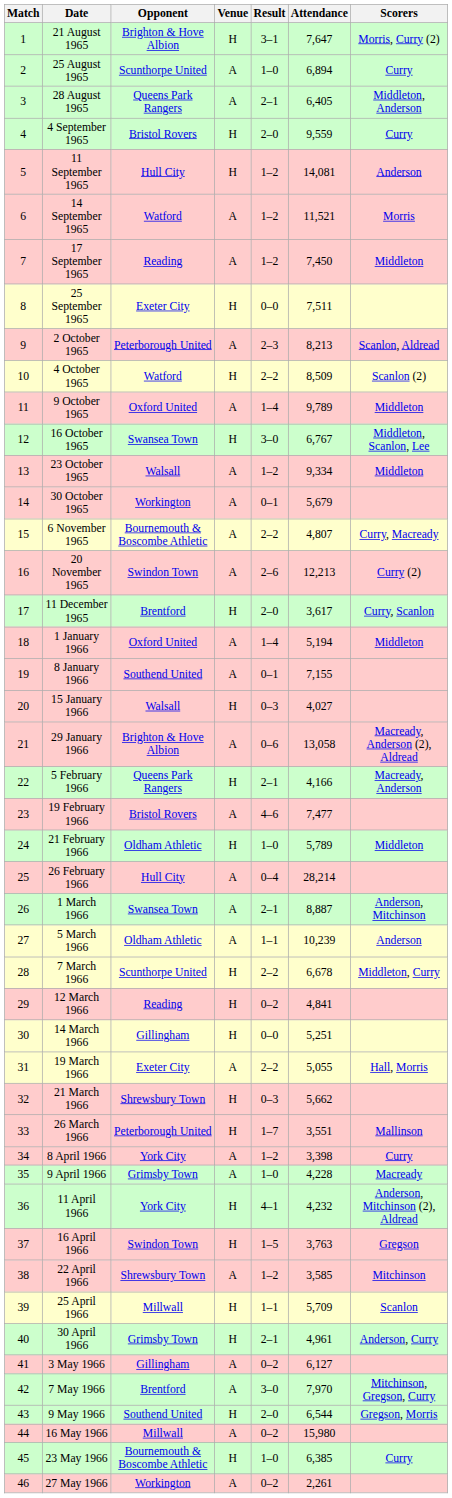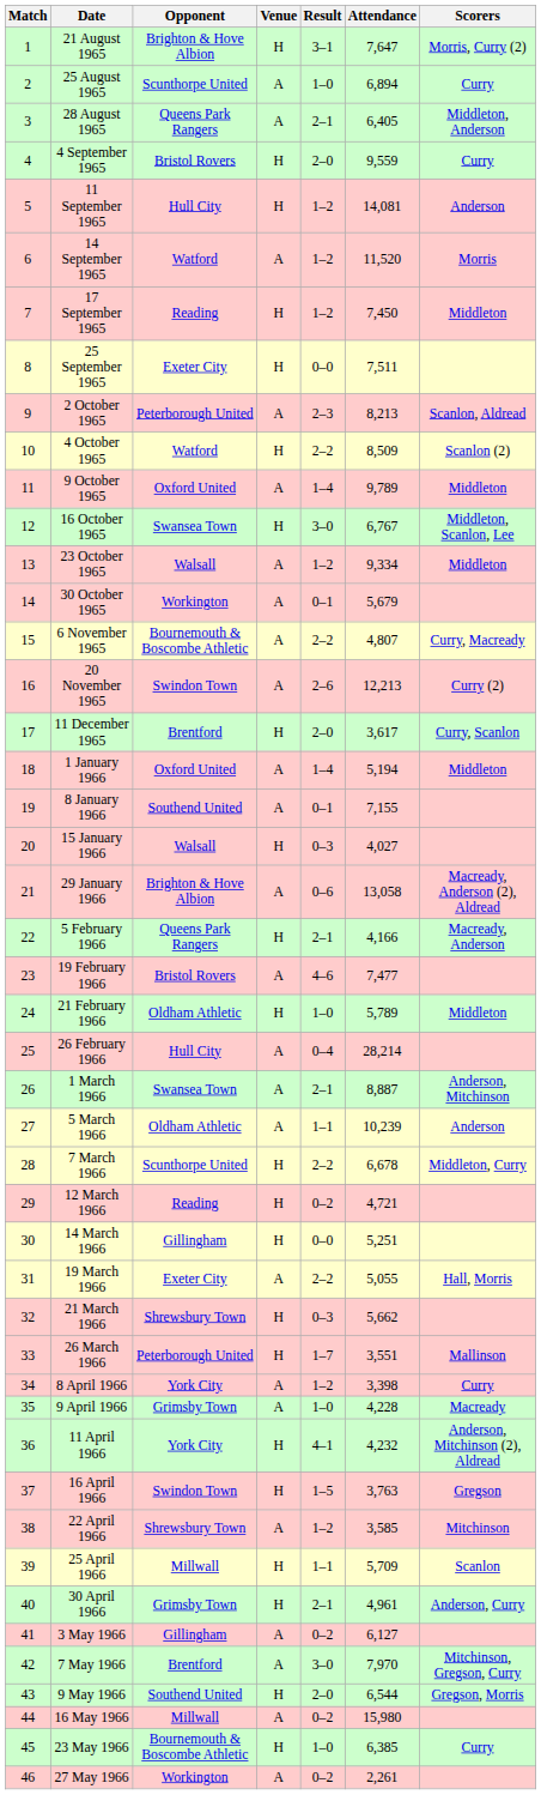 <table class="wikitable" style="font-size:100%; text-align:center">
 <tr>
 <th>Match</th>
 <th>Date</th>
 <th>Opponent</th>
 <th>Venue</th>
 <th>Result</th>
 <th>Attendance</th>
 <th>Scorers</th>
 </tr>
 <tr style="background: #CCFFCC;">
 <td>1</td>
 <td>21 August 1965</td>
 <td><a href='#'>Brighton & Hove Albion</a></td>
 <td>H</td>
 <td>3–1</td>
 <td>7,647</td>
 <td><a href='#'>Morris</a>, <a href='#'>Curry</a> (2)</td>
 </tr>
 <tr style="background: #CCFFCC;">
 <td>2</td>
 <td>25 August 1965</td>
 <td><a href='#'>Scunthorpe United</a></td>
 <td>A</td>
 <td>1–0</td>
 <td>6,894</td>
 <td><a href='#'>Curry</a></td>
 </tr>
 <tr style="background: #CCFFCC;">
 <td>3</td>
 <td>28 August 1965</td>
 <td><a href='#'>Queens Park Rangers</a></td>
 <td>A</td>
 <td>2–1</td>
 <td>6,405</td>
 <td><a href='#'>Middleton</a>, <a href='#'>Anderson</a></td>
 </tr>
 <tr style="background: #CCFFCC;">
 <td>4</td>
 <td>4 September 1965</td>
 <td><a href='#'>Bristol Rovers</a></td>
 <td>H</td>
 <td>2–0</td>
 <td>9,559</td>
 <td><a href='#'>Curry</a></td>
 </tr>
 <tr style="background: #FFCCCC;">
 <td>5</td>
 <td>11 September 1965</td>
 <td><a href='#'>Hull City</a></td>
 <td>H</td>
 <td>1–2</td>
 <td>14,081</td>
 <td><a href='#'>Anderson</a></td>
 </tr>
 <tr style="background: #FFCCCC;">
 <td>6</td>
 <td>14 September 1965</td>
 <td><a href='#'>Watford</a></td>
 <td>A</td>
 <td>1–2</td>
-<td>11,521</td>
+<td>11,520</td>
 <td><a href='#'>Morris</a></td>
 </tr>
 <tr style="background: #FFCCCC;">
 <td>7</td>
 <td>17 September 1965</td>
 <td><a href='#'>Reading</a></td>
-<td>A</td>
+<td>H</td>
 <td>1–2</td>
 <td>7,450</td>
 <td><a href='#'>Middleton</a></td>
 </tr>
 <tr style="background: #FFFFCC;">
 <td>8</td>
 <td>25 September 1965</td>
 <td><a href='#'>Exeter City</a></td>
 <td>H</td>
 <td>0–0</td>
 <td>7,511</td>
 <td></td>
 </tr>
 <tr style="background: #FFCCCC;">
 <td>9</td>
 <td>2 October 1965</td>
 <td><a href='#'>Peterborough United</a></td>
 <td>A</td>
 <td>2–3</td>
 <td>8,213</td>
 <td><a href='#'>Scanlon</a>, <a href='#'>Aldread</a></td>
 </tr>
 <tr style="background: #FFFFCC;">
 <td>10</td>
 <td>4 October 1965</td>
 <td><a href='#'>Watford</a></td>
 <td>H</td>
 <td>2–2</td>
 <td>8,509</td>
 <td><a href='#'>Scanlon</a> (2)</td>
 </tr>
 <tr style="background: #FFCCCC;">
 <td>11</td>
 <td>9 October 1965</td>
 <td><a href='#'>Oxford United</a></td>
 <td>A</td>
 <td>1–4</td>
 <td>9,789</td>
 <td><a href='#'>Middleton</a></td>
 </tr>
 <tr style="background: #CCFFCC;">
 <td>12</td>
 <td>16 October 1965</td>
 <td><a href='#'>Swansea Town</a></td>
 <td>H</td>
 <td>3–0</td>
 <td>6,767</td>
 <td><a href='#'>Middleton</a>, <a href='#'>Scanlon</a>, <a href='#'>Lee</a></td>
 </tr>
 <tr style="background: #FFCCCC;">
 <td>13</td>
 <td>23 October 1965</td>
 <td><a href='#'>Walsall</a></td>
 <td>A</td>
 <td>1–2</td>
 <td>9,334</td>
 <td><a href='#'>Middleton</a></td>
 </tr>
 <tr style="background: #FFCCCC;">
 <td>14</td>
 <td>30 October 1965</td>
 <td><a href='#'>Workington</a></td>
 <td>A</td>
 <td>0–1</td>
 <td>5,679</td>
 <td></td>
 </tr>
 <tr style="background: #FFFFCC;">
 <td>15</td>
 <td>6 November 1965</td>
 <td><a href='#'>Bournemouth & Boscombe Athletic</a></td>
 <td>A</td>
 <td>2–2</td>
 <td>4,807</td>
 <td><a href='#'>Curry</a>, <a href='#'>Macready</a></td>
 </tr>
 <tr style="background: #FFCCCC;">
 <td>16</td>
 <td>20 November 1965</td>
 <td><a href='#'>Swindon Town</a></td>
 <td>A</td>
 <td>2–6</td>
 <td>12,213</td>
 <td><a href='#'>Curry</a> (2)</td>
 </tr>
 <tr style="background: #CCFFCC;">
 <td>17</td>
 <td>11 December 1965</td>
 <td><a href='#'>Brentford</a></td>
 <td>H</td>
 <td>2–0</td>
 <td>3,617</td>
 <td><a href='#'>Curry</a>, <a href='#'>Scanlon</a></td>
 </tr>
 <tr style="background: #FFCCCC;">
 <td>18</td>
 <td>1 January 1966</td>
 <td><a href='#'>Oxford United</a></td>
 <td>A</td>
 <td>1–4</td>
 <td>5,194</td>
 <td><a href='#'>Middleton</a></td>
 </tr>
 <tr style="background: #FFCCCC;">
 <td>19</td>
 <td>8 January 1966</td>
 <td><a href='#'>Southend United</a></td>
 <td>A</td>
 <td>0–1</td>
 <td>7,155</td>
 <td></td>
 </tr>
 <tr style="background: #FFCCCC;">
 <td>20</td>
 <td>15 January 1966</td>
 <td><a href='#'>Walsall</a></td>
 <td>H</td>
 <td>0–3</td>
 <td>4,027</td>
 <td></td>
 </tr>
 <tr style="background: #FFCCCC;">
 <td>21</td>
 <td>29 January 1966</td>
 <td><a href='#'>Brighton & Hove Albion</a></td>
 <td>A</td>
 <td>0–6</td>
 <td>13,058</td>
 <td><a href='#'>Macready</a>, <a href='#'>Anderson</a> (2), <a href='#'>Aldread</a></td>
 </tr>
 <tr style="background: #CCFFCC;">
 <td>22</td>
 <td>5 February 1966</td>
 <td><a href='#'>Queens Park Rangers</a></td>
 <td>H</td>
 <td>2–1</td>
 <td>4,166</td>
 <td><a href='#'>Macready</a>, <a href='#'>Anderson</a></td>
 </tr>
 <tr style="background: #FFCCCC;">
 <td>23</td>
 <td>19 February 1966</td>
 <td><a href='#'>Bristol Rovers</a></td>
 <td>A</td>
 <td>4–6</td>
 <td>7,477</td>
 <td></td>
 </tr>
 <tr style="background: #CCFFCC;">
 <td>24</td>
 <td>21 February 1966</td>
 <td><a href='#'>Oldham Athletic</a></td>
 <td>H</td>
 <td>1–0</td>
 <td>5,789</td>
 <td><a href='#'>Middleton</a></td>
 </tr>
 <tr style="background: #FFCCCC;">
 <td>25</td>
 <td>26 February 1966</td>
 <td><a href='#'>Hull City</a></td>
 <td>A</td>
 <td>0–4</td>
 <td>28,214</td>
 <td></td>
 </tr>
 <tr style="background: #CCFFCC;">
 <td>26</td>
 <td>1 March 1966</td>
 <td><a href='#'>Swansea Town</a></td>
 <td>A</td>
 <td>2–1</td>
 <td>8,887</td>
 <td><a href='#'>Anderson</a>, <a href='#'>Mitchinson</a></td>
 </tr>
 <tr style="background: #FFFFCC;">
 <td>27</td>
 <td>5 March 1966</td>
 <td><a href='#'>Oldham Athletic</a></td>
 <td>A</td>
 <td>1–1</td>
 <td>10,239</td>
 <td><a href='#'>Anderson</a></td>
 </tr>
 <tr style="background: #FFFFCC;">
 <td>28</td>
 <td>7 March 1966</td>
 <td><a href='#'>Scunthorpe United</a></td>
 <td>H</td>
 <td>2–2</td>
 <td>6,678</td>
 <td><a href='#'>Middleton</a>, <a href='#'>Curry</a></td>
 </tr>
 <tr style="background: #FFCCCC;">
 <td>29</td>
 <td>12 March 1966</td>
 <td><a href='#'>Reading</a></td>
 <td>H</td>
 <td>0–2</td>
-<td>4,841</td>
+<td>4,721</td>
 <td></td>
 </tr>
 <tr style="background: #FFFFCC;">
 <td>30</td>
 <td>14 March 1966</td>
 <td><a href='#'>Gillingham</a></td>
 <td>H</td>
 <td>0–0</td>
 <td>5,251</td>
 <td></td>
 </tr>
 <tr style="background: #FFFFCC;">
 <td>31</td>
 <td>19 March 1966</td>
 <td><a href='#'>Exeter City</a></td>
 <td>A</td>
 <td>2–2</td>
 <td>5,055</td>
 <td><a href='#'>Hall</a>, <a href='#'>Morris</a></td>
 </tr>
 <tr style="background: #FFCCCC;">
 <td>32</td>
 <td>21 March 1966</td>
 <td><a href='#'>Shrewsbury Town</a></td>
 <td>H</td>
 <td>0–3</td>
 <td>5,662</td>
 <td></td>
 </tr>
 <tr style="background: #FFCCCC;">
 <td>33</td>
 <td>26 March 1966</td>
 <td><a href='#'>Peterborough United</a></td>
 <td>H</td>
 <td>1–7</td>
 <td>3,551</td>
 <td><a href='#'>Mallinson</a></td>
 </tr>
 <tr style="background: #FFCCCC;">
 <td>34</td>
 <td>8 April 1966</td>
 <td><a href='#'>York City</a></td>
 <td>A</td>
 <td>1–2</td>
 <td>3,398</td>
 <td><a href='#'>Curry</a></td>
 </tr>
 <tr style="background: #CCFFCC;">
 <td>35</td>
 <td>9 April 1966</td>
 <td><a href='#'>Grimsby Town</a></td>
 <td>A</td>
 <td>1–0</td>
 <td>4,228</td>
 <td><a href='#'>Macready</a></td>
 </tr>
 <tr style="background: #CCFFCC;">
 <td>36</td>
 <td>11 April 1966</td>
 <td><a href='#'>York City</a></td>
 <td>H</td>
 <td>4–1</td>
 <td>4,232</td>
 <td><a href='#'>Anderson</a>, <a href='#'>Mitchinson</a> (2), <a href='#'>Aldread</a></td>
 </tr>
 <tr style="background: #FFCCCC;">
 <td>37</td>
 <td>16 April 1966</td>
 <td><a href='#'>Swindon Town</a></td>
 <td>H</td>
 <td>1–5</td>
 <td>3,763</td>
 <td><a href='#'>Gregson</a></td>
 </tr>
 <tr style="background: #FFCCCC;">
 <td>38</td>
 <td>22 April 1966</td>
 <td><a href='#'>Shrewsbury Town</a></td>
 <td>A</td>
 <td>1–2</td>
 <td>3,585</td>
 <td><a href='#'>Mitchinson</a></td>
 </tr>
 <tr style="background: #FFFFCC;">
 <td>39</td>
 <td>25 April 1966</td>
 <td><a href='#'>Millwall</a></td>
 <td>H</td>
 <td>1–1</td>
 <td>5,709</td>
 <td><a href='#'>Scanlon</a></td>
 </tr>
 <tr style="background: #CCFFCC;">
 <td>40</td>
 <td>30 April 1966</td>
 <td><a href='#'>Grimsby Town</a></td>
 <td>H</td>
 <td>2–1</td>
 <td>4,961</td>
 <td><a href='#'>Anderson</a>, <a href='#'>Curry</a></td>
 </tr>
 <tr style="background: #FFCCCC;">
 <td>41</td>
 <td>3 May 1966</td>
 <td><a href='#'>Gillingham</a></td>
 <td>A</td>
 <td>0–2</td>
 <td>6,127</td>
 <td></td>
 </tr>
 <tr style="background: #CCFFCC;">
 <td>42</td>
 <td>7 May 1966</td>
 <td><a href='#'>Brentford</a></td>
 <td>A</td>
 <td>3–0</td>
 <td>7,970</td>
 <td><a href='#'>Mitchinson</a>, <a href='#'>Gregson</a>, <a href='#'>Curry</a></td>
 </tr>
 <tr style="background: #CCFFCC;">
 <td>43</td>
 <td>9 May 1966</td>
 <td><a href='#'>Southend United</a></td>
 <td>H</td>
 <td>2–0</td>
 <td>6,544</td>
 <td><a href='#'>Gregson</a>, <a href='#'>Morris</a></td>
 </tr>
 <tr style="background: #FFCCCC;">
 <td>44</td>
 <td>16 May 1966</td>
 <td><a href='#'>Millwall</a></td>
 <td>A</td>
 <td>0–2</td>
 <td>15,980</td>
 <td></td>
 </tr>
 <tr style="background: #CCFFCC;">
 <td>45</td>
 <td>23 May 1966</td>
 <td><a href='#'>Bournemouth & Boscombe Athletic</a></td>
 <td>H</td>
 <td>1–0</td>
 <td>6,385</td>
 <td><a href='#'>Curry</a></td>
 </tr>
 <tr style="background: #FFCCCC;">
 <td>46</td>
 <td>27 May 1966</td>
 <td><a href='#'>Workington</a></td>
 <td>A</td>
 <td>0–2</td>
 <td>2,261</td>
 <td></td>
 </tr>
 </table>
